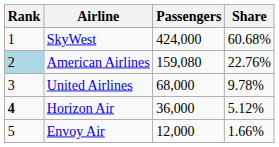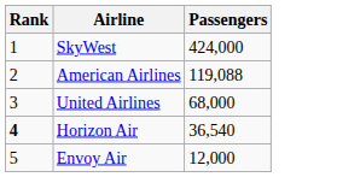 <table class="wikitable sortable" style="font-size: 95%">
 <tr>
 <th>Rank</th>
 <th>Airline</th>
 <th>Passengers</th>
-<th>Share</th>
 </tr>
 <tr>
 <td>1</td>
 <td><a href='#'>SkyWest</a></td>
 <td>424,000</td>
-<td>60.68%</td>
 </tr>
 <tr>
-<td style="background: lightblue;">2</td>
+<td>2</td>
 <td><a href='#'>American Airlines</a></td>
-<td>159,080</td>
-<td>22.76%</td>
+<td>119,088</td>
 </tr>
 <tr>
 <td>3</td>
 <td><a href='#'>United Airlines</a></td>
 <td>68,000</td>
-<td>9.78%</td>
 </tr>
 <tr>
 <td><strong>4</strong></td>
 <td><a href='#'>Horizon Air</a></td>
-<td>36,000</td>
-<td>5.12%</td>
+<td>36,540</td>
 </tr>
 <tr>
 <td>5</td>
 <td><a href='#'>Envoy Air</a></td>
 <td>12,000</td>
-<td>1.66%</td>
 </tr>
 </table>
